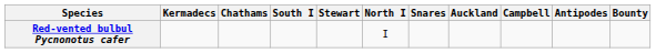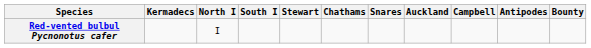 <table class="wikitable" style="text-align:center">
 <tr>
 <th width="200">Species</th>
 <th>Kermadecs</th>
-<th>Chathams</th>
+<th>North I</th>
 <th>South I</th>
 <th>Stewart</th>
-<th>North I</th>
+<th>Chathams</th>
 <th>Snares</th>
 <th>Auckland</th>
 <th>Campbell</th>
 <th>Antipodes</th>
 <th>Bounty</th>
 </tr>
 <tr>
 <th><a href='#'>Red-vented bulbul</a><br><em>Pycnonotus cafer</em></th>
 <td></td>
+<td>I</td>
 <td></td>
 <td></td>
 <td></td>
-<td>I</td>
 <td></td>
 <td></td>
 <td></td>
 <td></td>
 <td></td>
 </tr>
 </table>
